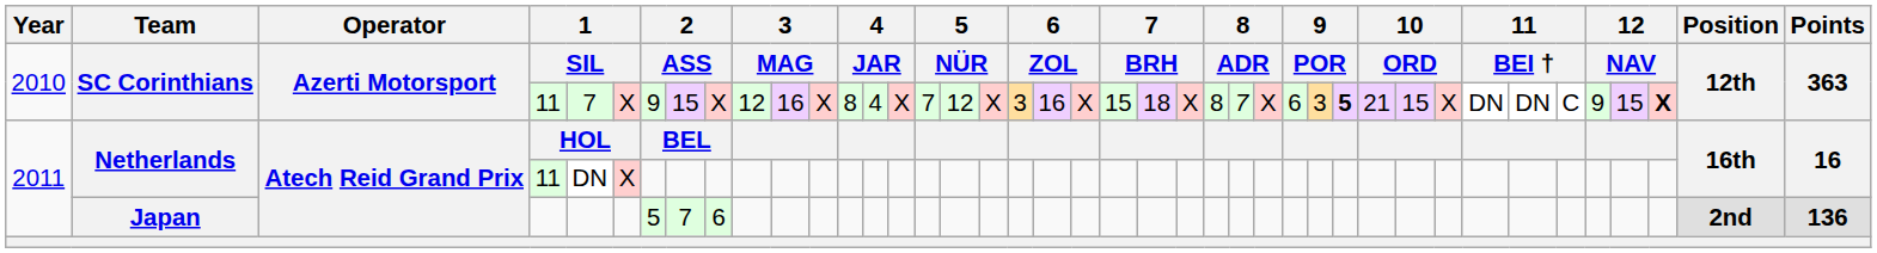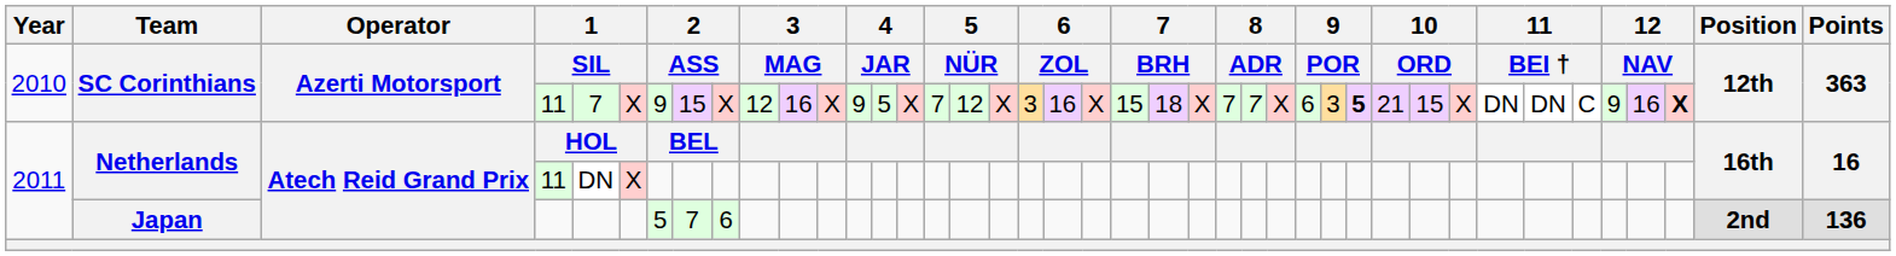 <table class="wikitable" style="text-align:center; font-size:85%">
 <tr>
 <th>Year</th>
 <th>Team</th>
 <th>Operator</th>
 <th colspan=3>1</th>
 <th colspan=3>2</th>
 <th colspan=3>3</th>
 <th colspan=3>4</th>
 <th colspan=3>5</th>
 <th colspan=3>6</th>
 <th colspan=3>7</th>
 <th colspan=3>8</th>
 <th colspan=3>9</th>
 <th colspan=3>10</th>
 <th colspan=3>11</th>
 <th colspan=3>12</th>
 <th>Position</th>
 <th>Points</th>
 </tr>
 <tr>
 <td rowspan=2><a href='#'>2010</a></td>
 <th rowspan=2 nowrap><a href='#'>SC Corinthians</a></th>
 <th rowspan=2 nowrap><a href='#'>Azerti Motorsport</a></th>
 <th colspan=3><a href='#'>SIL</a></th>
 <th colspan=3><a href='#'>ASS</a></th>
 <th colspan=3><a href='#'>MAG</a></th>
 <th colspan=3><a href='#'>JAR</a></th>
 <th colspan=3><a href='#'>NÜR</a></th>
 <th colspan=3><a href='#'>ZOL</a></th>
 <th colspan=3><a href='#'>BRH</a></th>
 <th colspan=3><a href='#'>ADR</a></th>
 <th colspan=3><a href='#'>POR</a></th>
 <th colspan=3><a href='#'>ORD</a></th>
 <th colspan=3><a href='#'>BEI</a> †</th>
 <th colspan=3><a href='#'>NAV</a></th>
 <th rowspan=2>12th</th>
 <th rowspan=2>363</th>
 </tr>
 <tr>
 <td style="background:#dfffdf;">11</td>
 <td style="background:#dfffdf;">7</td>
 <td style="background:#ffcfcf;">X</td>
 <td style="background:#dfffdf;">9</td>
 <td style="background:#efcfff;">15</td>
 <td style="background:#ffcfcf;">X</td>
 <td style="background:#dfffdf;">12</td>
 <td style="background:#efcfff;">16</td>
 <td style="background:#ffcfcf;">X</td>
-<td style="background:#dfffdf;">8</td>
-<td style="background:#dfffdf;">4</td>
+<td style="background:#dfffdf;">9</td>
+<td style="background:#dfffdf;">5</td>
 <td style="background:#ffcfcf;">X</td>
 <td style="background:#dfffdf;">7</td>
 <td style="background:#dfffdf;">12</td>
 <td style="background:#ffcfcf;">X</td>
 <td style="background:#ffdf9f;">3</td>
 <td style="background:#efcfff;">16</td>
 <td style="background:#ffcfcf;">X</td>
 <td style="background:#dfffdf;">15</td>
 <td style="background:#efcfff;">18</td>
 <td style="background:#ffcfcf;">X</td>
-<td style="background:#dfffdf;">8</td>
+<td style="background:#dfffdf;">7</td>
 <td style="background:#dfffdf;"><em>7</em></td>
 <td style="background:#ffcfcf;">X</td>
 <td style="background:#dfffdf;">6</td>
 <td style="background:#ffdf9f;">3</td>
 <td style="background:#efcfff;"><strong>5</strong></td>
 <td style="background:#efcfff;">21</td>
 <td style="background:#efcfff;">15</td>
 <td style="background:#ffcfcf;">X</td>
 <td style="background:#ffffff;">DN</td>
 <td style="background:#ffffff;">DN</td>
 <td style="background:#ffffff;">C</td>
 <td style="background:#dfffdf;">9</td>
-<td style="background:#efcfff;">15</td>
+<td style="background:#efcfff;">16</td>
 <td style="background:#ffcfcf;"><strong>X</strong></td>
 </tr>
 <tr>
 <td rowspan=3><a href='#'>2011</a></td>
 <th rowspan=2><a href='#'>Netherlands</a></th>
 <th rowspan=3 nowrap><a href='#'>Atech</a> <a href='#'>Reid Grand Prix</a></th>
 <th colspan=3><a href='#'>HOL</a></th>
 <th colspan=3><a href='#'>BEL</a></th>
 <th colspan=3></th>
 <th colspan=3></th>
 <th colspan=3></th>
 <th colspan=3></th>
 <th colspan=3></th>
 <th colspan=3></th>
 <th colspan=3></th>
 <th colspan=3></th>
 <th colspan=3></th>
 <th colspan=3></th>
 <th rowspan=2>16th</th>
 <th rowspan=2>16</th>
 </tr>
 <tr>
 <td style="background:#dfffdf;">11</td>
 <td style="background:#ffffff;">DN</td>
 <td style="background:#ffcfcf;">X</td>
 <td></td>
 <td></td>
 <td></td>
 <td></td>
 <td></td>
 <td></td>
 <td></td>
 <td></td>
 <td></td>
 <td></td>
 <td></td>
 <td></td>
 <td></td>
 <td></td>
 <td></td>
 <td></td>
 <td></td>
 <td></td>
 <td></td>
 <td></td>
 <td></td>
 <td></td>
 <td></td>
 <td></td>
 <td></td>
 <td></td>
 <td></td>
 <td></td>
 <td></td>
 <td></td>
 <td></td>
 <td></td>
 <td></td>
 </tr>
 <tr>
 <th><a href='#'>Japan</a></th>
 <td></td>
 <td></td>
 <td></td>
 <td style="background:#dfffdf;">5</td>
 <td style="background:#dfffdf;">7</td>
 <td style="background:#dfffdf;">6</td>
 <td></td>
 <td></td>
 <td></td>
 <td></td>
 <td></td>
 <td></td>
 <td></td>
 <td></td>
 <td></td>
 <td></td>
 <td></td>
 <td></td>
 <td></td>
 <td></td>
 <td></td>
 <td></td>
 <td></td>
 <td></td>
 <td></td>
 <td></td>
 <td></td>
 <td></td>
 <td></td>
 <td></td>
 <td></td>
 <td></td>
 <td></td>
 <td></td>
 <td></td>
 <td></td>
 <td style="background:#dfdfdf;"><strong>2nd</strong></td>
 <td style="background:#dfdfdf;"><strong>136</strong></td>
 </tr>
 <tr>
 <th colspan="41"></th>
 </tr>
 </table>
